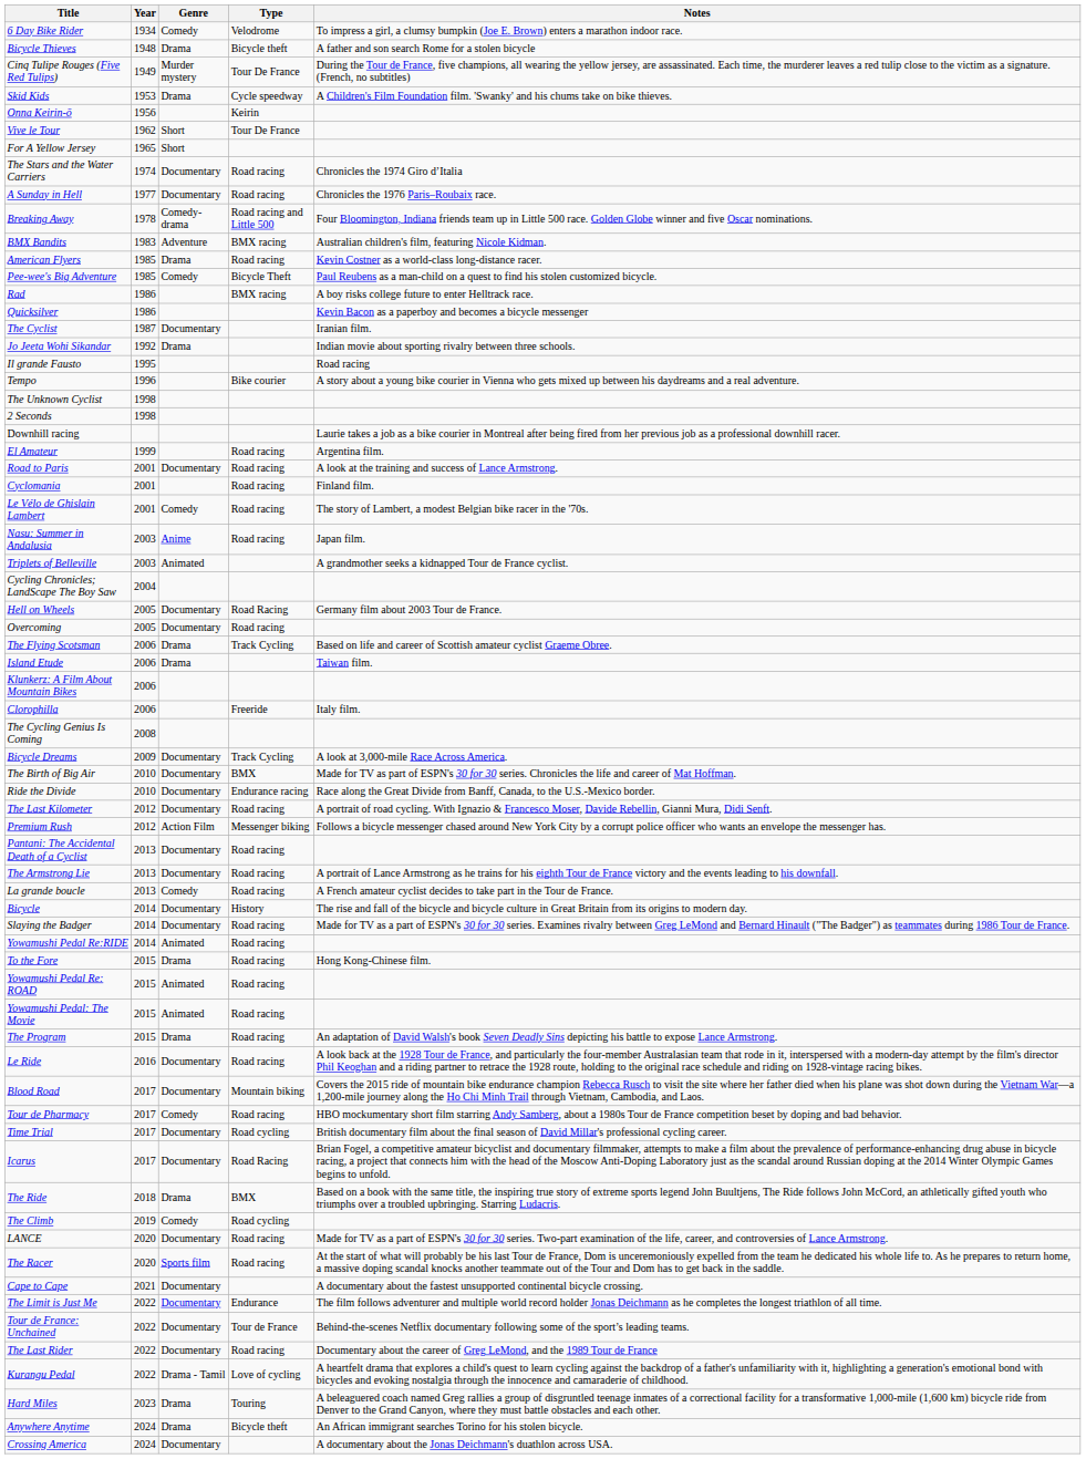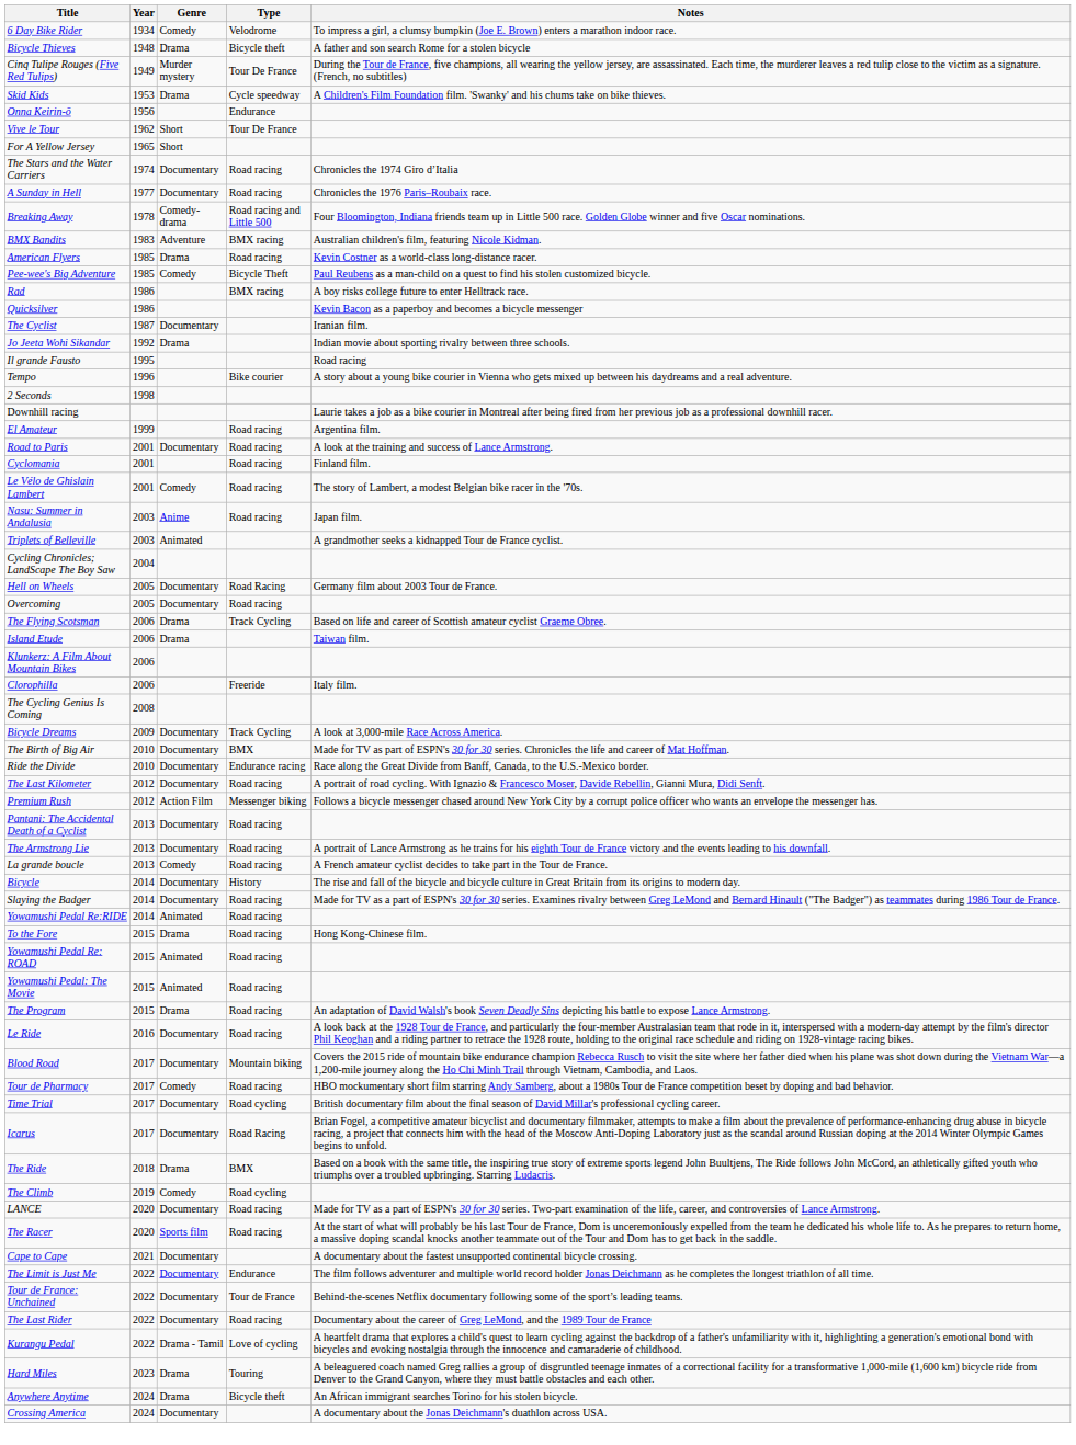 <table class="wikitable sortable">
 <tr>
 <th>Title</th>
 <th>Year</th>
 <th>Genre</th>
 <th>Type</th>
 <th>Notes</th>
 </tr>
 <tr>
 <td><em><a href='#'>6 Day Bike Rider</a></em></td>
 <td>1934</td>
 <td>Comedy</td>
 <td>Velodrome</td>
 <td>To impress a girl, a clumsy bumpkin (<a href='#'>Joe E. Brown</a>) enters a marathon indoor race.</td>
 </tr>
 <tr>
 <td><em><a href='#'>Bicycle Thieves</a></em></td>
 <td>1948</td>
 <td>Drama</td>
 <td>Bicycle theft</td>
 <td>A father and son search Rome for a stolen bicycle</td>
 </tr>
 <tr>
 <td><em>Cinq Tulipe Rouges (<a href='#'>Five Red Tulips</a>)</em></td>
 <td>1949</td>
 <td>Murder mystery</td>
 <td>Tour De France</td>
 <td>During the <a href='#'>Tour de France</a>, five champions, all wearing the yellow jersey, are assassinated. Each time, the murderer leaves a red tulip close to the victim as a signature. (French, no subtitles)</td>
 </tr>
 <tr>
 <td><em><a href='#'>Skid Kids</a></em></td>
 <td>1953</td>
 <td>Drama</td>
 <td>Cycle speedway</td>
 <td>A <a href='#'>Children's Film Foundation</a> film. 'Swanky' and his chums take on bike thieves.</td>
 </tr>
 <tr>
 <td><em><a href='#'>Onna Keirin-ō</a></em></td>
 <td>1956</td>
 <td></td>
-<td>Keirin</td>
+<td>Endurance</td>
 <td></td>
 </tr>
 <tr>
 <td><em><a href='#'>Vive le Tour</a></em></td>
 <td>1962</td>
 <td>Short</td>
 <td>Tour De France</td>
 <td></td>
 </tr>
 <tr>
 <td><em>For A Yellow Jersey</em></td>
 <td>1965</td>
 <td>Short</td>
 <td></td>
 <td></td>
 </tr>
 <tr>
 <td><em>The Stars and the Water Carriers</em></td>
 <td>1974</td>
 <td>Documentary</td>
 <td>Road racing</td>
 <td>Chronicles the 1974 Giro d’Italia</td>
 </tr>
 <tr>
 <td><em><a href='#'>A Sunday in Hell</a></em></td>
 <td>1977</td>
 <td>Documentary</td>
 <td>Road racing</td>
 <td>Chronicles the 1976 <a href='#'>Paris–Roubaix</a> race.</td>
 </tr>
 <tr>
 <td><em><a href='#'>Breaking Away</a></em></td>
 <td>1978</td>
 <td>Comedy-drama</td>
 <td>Road racing and <a href='#'>Little 500</a></td>
 <td>Four <a href='#'>Bloomington, Indiana</a> friends team up in Little 500 race. <a href='#'>Golden Globe</a> winner and five <a href='#'>Oscar</a> nominations.</td>
 </tr>
 <tr>
 <td><em><a href='#'>BMX Bandits</a></em></td>
 <td>1983</td>
 <td>Adventure</td>
 <td>BMX racing</td>
 <td>Australian children's film, featuring <a href='#'>Nicole Kidman</a>.</td>
 </tr>
 <tr>
 <td><em><a href='#'>American Flyers</a></em></td>
 <td>1985</td>
 <td>Drama</td>
 <td>Road racing</td>
 <td><a href='#'>Kevin Costner</a> as a world-class long-distance racer.</td>
 </tr>
 <tr>
 <td><em><a href='#'>Pee-wee's Big Adventure</a></em></td>
 <td>1985</td>
 <td>Comedy</td>
 <td>Bicycle Theft</td>
 <td><a href='#'>Paul Reubens</a> as a man-child on a quest to find his stolen customized bicycle.</td>
 </tr>
 <tr>
 <td><em><a href='#'>Rad</a></em></td>
 <td>1986</td>
 <td></td>
 <td>BMX racing</td>
 <td>A boy risks college future to enter Helltrack race.</td>
 </tr>
 <tr>
 <td><em><a href='#'>Quicksilver</a></em></td>
 <td>1986</td>
 <td></td>
 <td></td>
 <td><a href='#'>Kevin Bacon</a> as a paperboy and becomes a bicycle messenger</td>
 </tr>
 <tr>
 <td><em><a href='#'>The Cyclist</a></em></td>
 <td>1987</td>
 <td>Documentary</td>
 <td></td>
 <td>Iranian film.</td>
 </tr>
 <tr>
 <td><em><a href='#'>Jo Jeeta Wohi Sikandar</a></em></td>
 <td>1992</td>
 <td>Drama</td>
 <td></td>
 <td>Indian movie about sporting rivalry between three schools.</td>
 </tr>
 <tr>
 <td><em>Il grande Fausto</em></td>
 <td>1995</td>
 <td></td>
 <td></td>
 <td>Road racing</td>
 </tr>
 <tr>
 <td><em>Tempo</em></td>
 <td>1996</td>
 <td></td>
 <td>Bike courier</td>
 <td>A story about a young bike courier in Vienna who gets mixed up between his daydreams and a real adventure.</td>
-</tr>
-<tr>
-<td><em>The Unknown Cyclist</em></td>
-<td>1998</td>
-<td></td>
-<td></td>
-<td></td>
 </tr>
 <tr>
 <td><em>2 Seconds</em></td>
 <td>1998</td>
 <td></td>
 <td></td>
 <td></td>
 </tr>
 <tr>
 <td>Downhill racing</td>
 <td></td>
 <td></td>
 <td></td>
 <td>Laurie takes a job as a bike courier in Montreal after being fired from her previous job as a professional downhill racer.</td>
 </tr>
 <tr>
 <td><em><a href='#'>El Amateur</a></em></td>
 <td>1999</td>
 <td></td>
 <td>Road racing</td>
 <td>Argentina film.</td>
 </tr>
 <tr>
 <td><em><a href='#'>Road to Paris</a></em></td>
 <td>2001</td>
 <td>Documentary</td>
 <td>Road racing</td>
 <td>A look at the training and success of <a href='#'>Lance Armstrong</a>.</td>
 </tr>
 <tr>
 <td><em><a href='#'>Cyclomania</a></em></td>
 <td>2001</td>
 <td></td>
 <td>Road racing</td>
 <td>Finland film.</td>
 </tr>
 <tr>
 <td><em><a href='#'>Le Vélo de Ghislain Lambert</a></em></td>
 <td>2001</td>
 <td>Comedy</td>
 <td>Road racing</td>
 <td>The story of Lambert, a modest Belgian bike racer in the '70s.</td>
 </tr>
 <tr>
 <td><em><a href='#'>Nasu: Summer in Andalusia</a></em></td>
 <td>2003</td>
 <td><a href='#'>Anime</a></td>
 <td>Road racing</td>
 <td>Japan film.</td>
 </tr>
 <tr>
 <td><em><a href='#'>Triplets of Belleville</a></em></td>
 <td>2003</td>
 <td>Animated</td>
 <td></td>
 <td>A grandmother seeks a kidnapped Tour de France cyclist.</td>
 </tr>
 <tr>
 <td><em>Cycling Chronicles; LandScape The Boy Saw</em></td>
 <td>2004</td>
 <td></td>
 <td></td>
 <td></td>
 </tr>
 <tr>
 <td><em><a href='#'>Hell on Wheels</a></em></td>
 <td>2005</td>
 <td>Documentary</td>
 <td>Road Racing</td>
 <td>Germany film about 2003 Tour de France.</td>
 </tr>
 <tr>
 <td><em>Overcoming</em></td>
 <td>2005</td>
 <td>Documentary</td>
 <td>Road racing</td>
 <td></td>
 </tr>
 <tr>
 <td><em><a href='#'>The Flying Scotsman</a></em></td>
 <td>2006</td>
 <td>Drama</td>
 <td>Track Cycling</td>
 <td>Based on life and career of Scottish amateur cyclist <a href='#'>Graeme Obree</a>.</td>
 </tr>
 <tr>
 <td><em><a href='#'>Island Etude</a></em></td>
 <td>2006</td>
 <td>Drama</td>
 <td></td>
 <td><a href='#'>Taiwan</a> film.</td>
 </tr>
 <tr>
 <td><em><a href='#'>Klunkerz: A Film About Mountain Bikes</a></em></td>
 <td>2006</td>
 <td></td>
 <td></td>
 <td></td>
 </tr>
 <tr>
 <td><em><a href='#'>Clorophilla</a></em></td>
 <td>2006</td>
 <td></td>
 <td>Freeride</td>
 <td>Italy film.</td>
 </tr>
 <tr>
 <td><em>The Cycling Genius Is Coming</em></td>
 <td>2008</td>
 <td></td>
 <td></td>
 <td></td>
 </tr>
 <tr>
 <td><em><a href='#'>Bicycle Dreams</a></em></td>
 <td>2009</td>
 <td>Documentary</td>
 <td>Track Cycling</td>
 <td>A look at 3,000-mile <a href='#'>Race Across America</a>.</td>
 </tr>
 <tr>
 <td><em>The Birth of Big Air</em></td>
 <td>2010</td>
 <td>Documentary</td>
 <td>BMX</td>
 <td>Made for TV as part of ESPN's <em><a href='#'>30 for 30</a></em> series. Chronicles the life and career of <a href='#'>Mat Hoffman</a>.</td>
 </tr>
 <tr>
 <td><em>Ride the Divide</em></td>
 <td>2010</td>
 <td>Documentary</td>
 <td>Endurance racing</td>
 <td>Race along the Great Divide from Banff, Canada, to the U.S.-Mexico border.</td>
 </tr>
 <tr>
 <td><em><a href='#'>The Last Kilometer</a></em></td>
 <td>2012</td>
 <td>Documentary</td>
 <td>Road racing</td>
 <td>A portrait of road cycling. With Ignazio & <a href='#'>Francesco Moser</a>, <a href='#'>Davide Rebellin</a>, Gianni Mura, <a href='#'>Didi Senft</a>.</td>
 </tr>
 <tr>
 <td><em><a href='#'>Premium Rush</a></em></td>
 <td>2012</td>
 <td>Action Film</td>
 <td>Messenger biking</td>
 <td>Follows a bicycle messenger chased around New York City by a corrupt police officer who wants an envelope the messenger has.</td>
 </tr>
 <tr>
 <td><em><a href='#'>Pantani: The Accidental Death of a Cyclist</a></em></td>
 <td>2013</td>
 <td>Documentary</td>
 <td>Road racing</td>
 <td></td>
 </tr>
 <tr>
 <td><em><a href='#'>The Armstrong Lie</a></em></td>
 <td>2013</td>
 <td>Documentary</td>
 <td>Road racing</td>
 <td>A portrait of Lance Armstrong as he trains for his <a href='#'>eighth Tour de France</a> victory and the events leading to <a href='#'>his downfall</a>.</td>
 </tr>
 <tr>
 <td><em>La grande boucle</em></td>
 <td>2013</td>
 <td>Comedy</td>
 <td>Road racing</td>
 <td>A French amateur cyclist decides to take part in the Tour de France.</td>
 </tr>
 <tr>
 <td><em><a href='#'>Bicycle</a></em></td>
 <td>2014</td>
 <td>Documentary</td>
 <td>History</td>
 <td>The rise and fall of the bicycle and bicycle culture in Great Britain from its origins to modern day.</td>
 </tr>
 <tr>
 <td><em>Slaying the Badger</em></td>
 <td>2014</td>
 <td>Documentary</td>
 <td>Road racing</td>
 <td>Made for TV as a part of ESPN's <em><a href='#'>30 for 30</a></em> series. Examines rivalry between <a href='#'>Greg LeMond</a> and <a href='#'>Bernard Hinault</a> ("The Badger") as <a href='#'>teammates</a> during <a href='#'>1986 Tour de France</a>.</td>
 </tr>
 <tr>
 <td><a href='#'><em>Yowamushi Pedal Re:RIDE</em></a></td>
 <td>2014</td>
 <td>Animated</td>
 <td>Road racing</td>
 <td></td>
 </tr>
 <tr>
 <td><em><a href='#'>To the Fore</a></em></td>
 <td>2015</td>
 <td>Drama</td>
 <td>Road racing</td>
 <td>Hong Kong-Chinese film.</td>
 </tr>
 <tr>
 <td><a href='#'><em>Yowamushi Pedal Re: ROAD</em></a></td>
 <td>2015</td>
 <td>Animated</td>
 <td>Road racing</td>
 <td></td>
 </tr>
 <tr>
 <td><a href='#'><em>Yowamushi Pedal: The Movie</em></a></td>
 <td>2015</td>
 <td>Animated</td>
 <td>Road racing</td>
 <td></td>
 </tr>
 <tr>
 <td><em><a href='#'>The Program</a></em></td>
 <td>2015</td>
 <td>Drama</td>
 <td>Road racing</td>
 <td>An adaptation of <a href='#'>David Walsh</a>'s book <em><a href='#'>Seven Deadly Sins</a></em> depicting his battle to expose <a href='#'>Lance Armstrong</a>.</td>
 </tr>
 <tr>
 <td><em><a href='#'>Le Ride</a></em></td>
 <td>2016</td>
 <td>Documentary</td>
 <td>Road racing</td>
 <td>A look back at the <a href='#'>1928 Tour de France</a>, and particularly the four-member Australasian team that rode in it, interspersed with a modern-day attempt by the film's director <a href='#'>Phil Keoghan</a> and a riding partner to retrace the 1928 route, holding to the original race schedule and riding on 1928-vintage racing bikes.</td>
 </tr>
 <tr>
 <td><em><a href='#'>Blood Road</a></em></td>
 <td>2017</td>
 <td>Documentary</td>
 <td>Mountain biking</td>
 <td>Covers the 2015 ride of mountain bike endurance champion <a href='#'>Rebecca Rusch</a> to visit the site where her father died when his plane was shot down during the <a href='#'>Vietnam War</a>—a 1,200-mile journey along the <a href='#'>Ho Chi Minh Trail</a> through Vietnam, Cambodia, and Laos.</td>
 </tr>
 <tr>
 <td><em><a href='#'>Tour de Pharmacy</a></em></td>
 <td>2017</td>
 <td>Comedy</td>
 <td>Road racing</td>
 <td>HBO mockumentary short film starring <a href='#'>Andy Samberg</a>, about a 1980s Tour de France competition beset by doping and bad behavior.</td>
 </tr>
 <tr>
 <td><a href='#'><em>Time Trial</em></a></td>
 <td>2017</td>
 <td>Documentary</td>
 <td>Road cycling</td>
 <td>British documentary film about the final season of <a href='#'>David Millar</a>'s professional cycling career.</td>
 </tr>
 <tr>
 <td><em><a href='#'>Icarus</a></em></td>
 <td>2017</td>
 <td>Documentary</td>
 <td>Road Racing</td>
 <td>Brian Fogel, a competitive amateur bicyclist and documentary filmmaker, attempts to make a film about the prevalence of performance-enhancing drug abuse in bicycle racing, a project that connects him with the head of the Moscow Anti-Doping Laboratory just as the scandal around Russian doping at the 2014 Winter Olympic Games begins to unfold.</td>
 </tr>
 <tr>
 <td><a href='#'><em>The Ride</em></a></td>
 <td>2018</td>
 <td>Drama</td>
 <td>BMX</td>
 <td>Based on a book with the same title, the inspiring true story of extreme sports legend John Buultjens, The Ride follows John McCord, an athletically gifted youth who triumphs over a troubled upbringing. Starring <a href='#'>Ludacris</a>.</td>
 </tr>
 <tr>
 <td><em><a href='#'>The Climb</a></em></td>
 <td>2019</td>
 <td>Comedy</td>
 <td>Road cycling</td>
 <td></td>
 </tr>
 <tr>
 <td><em>LANCE</em></td>
 <td>2020</td>
 <td>Documentary</td>
 <td>Road racing</td>
 <td>Made for TV as a part of ESPN's <em><a href='#'>30 for 30</a></em> series. Two-part examination of the life, career, and controversies of <a href='#'>Lance Armstrong</a>.</td>
 </tr>
 <tr>
 <td><em><a href='#'>The Racer</a></em></td>
 <td>2020</td>
 <td><a href='#'>Sports film</a></td>
 <td>Road racing</td>
 <td>At the start of what will probably be his last Tour de France, Dom is unceremoniously expelled from the team he dedicated his whole life to. As he prepares to return home, a massive doping scandal knocks another teammate out of the Tour and Dom has to get back in the saddle.</td>
 </tr>
 <tr>
 <td><em><a href='#'>Cape to Cape</a></em></td>
 <td>2021</td>
 <td>Documentary</td>
 <td></td>
 <td>A documentary about the fastest unsupported continental bicycle crossing.</td>
 </tr>
 <tr>
 <td><em><a href='#'>The Limit is Just Me</a></em></td>
 <td>2022</td>
 <td><a href='#'>Documentary</a></td>
 <td>Endurance</td>
 <td>The film follows adventurer and multiple world record holder <a href='#'>Jonas Deichmann</a> as he completes the longest triathlon of all time.</td>
 </tr>
 <tr>
 <td><em><a href='#'>Tour de France: Unchained</a></em></td>
 <td>2022</td>
 <td>Documentary</td>
 <td>Tour de France</td>
 <td>Behind-the-scenes Netflix documentary following some of the sport’s leading teams.</td>
 </tr>
 <tr>
 <td><em><a href='#'>The Last Rider</a></em></td>
 <td>2022</td>
 <td>Documentary</td>
 <td>Road racing</td>
 <td>Documentary about the career of <a href='#'>Greg LeMond</a>, and the <a href='#'>1989 Tour de France</a></td>
 </tr>
 <tr>
 <td><em><a href='#'>Kurangu Pedal</a></em></td>
 <td>2022</td>
 <td>Drama - Tamil</td>
 <td>Love of cycling</td>
 <td>A heartfelt drama that explores a child's quest to learn cycling against the backdrop of a father's unfamiliarity with it, highlighting a generation's emotional bond with bicycles and evoking nostalgia through the innocence and camaraderie of childhood.</td>
 </tr>
 <tr>
 <td><em><a href='#'>Hard Miles</a></em></td>
 <td>2023</td>
 <td>Drama</td>
 <td>Touring</td>
 <td>A beleaguered coach named Greg rallies a group of disgruntled teenage inmates of a correctional facility for a transformative 1,000-mile (1,600 km) bicycle ride from Denver to the Grand Canyon, where they must battle obstacles and each other.</td>
 </tr>
 <tr>
 <td><em><a href='#'>Anywhere Anytime</a></em></td>
 <td>2024</td>
 <td>Drama</td>
 <td>Bicycle theft</td>
 <td>An African immigrant searches Torino for his stolen bicycle.</td>
 </tr>
 <tr>
 <td><em><a href='#'>Crossing America</a></em></td>
 <td>2024</td>
 <td>Documentary</td>
 <td></td>
 <td>A documentary about the <a href='#'>Jonas Deichmann</a>'s duathlon across USA.</td>
 </tr>
 </table>
